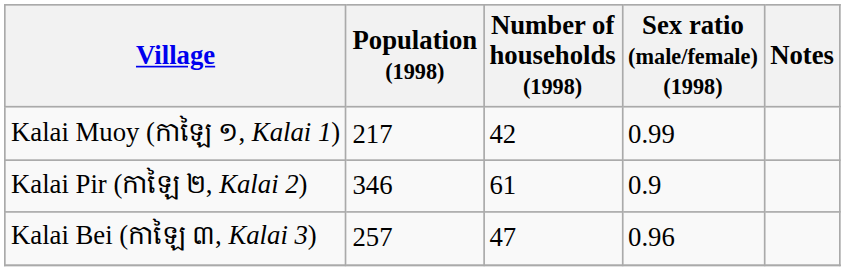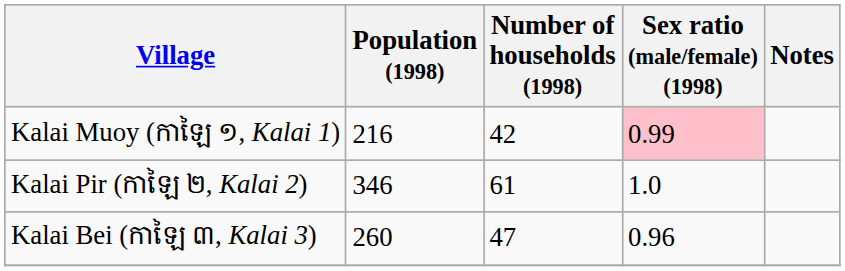 <table class="wikitable">
 <tr>
 <th><a href='#'>Village</a></th>
 <th>Population<br><small>(1998)</small></th>
 <th>Number of<br>households<br><small>(1998)</small></th>
 <th>Sex ratio<br><small>(male/female)</small><br><small>(1998)</small></th>
 <th>Notes</th>
 </tr>
 <tr>
 <td>Kalai Muoy (កាឡៃ ១, <em>Kalai 1</em>)</td>
-<td>217</td>
+<td>216</td>
 <td>42</td>
-<td>0.99</td>
+<td style="background: pink;">0.99</td>
 <td></td>
 </tr>
 <tr>
 <td>Kalai Pir (កាឡៃ ២, <em>Kalai 2</em>)</td>
 <td>346</td>
 <td>61</td>
-<td>0.9</td>
+<td>1.0</td>
 <td></td>
 </tr>
 <tr>
 <td>Kalai Bei (កាឡៃ ៣, <em>Kalai 3</em>)</td>
-<td>257</td>
+<td>260</td>
 <td>47</td>
 <td>0.96</td>
 <td></td>
 </tr>
 <tr>
 </tr>
 </table>
